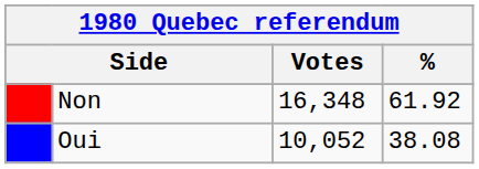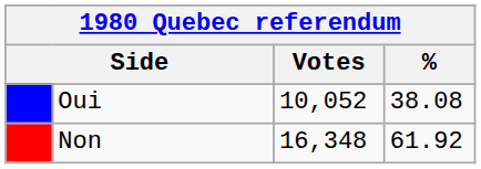 <table class="wikitable" style="font-size: 95%; clear:both">
 <tr style="background-color:#E9E9E9">
 <th colspan=4><a href='#'>1980 Quebec referendum</a></th>
 </tr>
 <tr style="background-color:#E9E9E9">
 <th colspan=2 style="width: 130px">Side</th>
 <th style="width: 50px">Votes</th>
 <th style="width: 40px">%</th>
 </tr>
 <tr>
+<td bgcolor="blue"></td>
+<td>Oui</td>
+<td>10,052</td>
+<td>38.08</td>
+</tr>
+<tr>
 <td bgcolor="red"></td>
 <td>Non</td>
 <td>16,348</td>
 <td>61.92</td>
 </tr>
-<tr>
-<td bgcolor="blue"></td>
-<td>Oui</td>
-<td>10,052</td>
-<td>38.08</td>
-</tr>
 </table>
